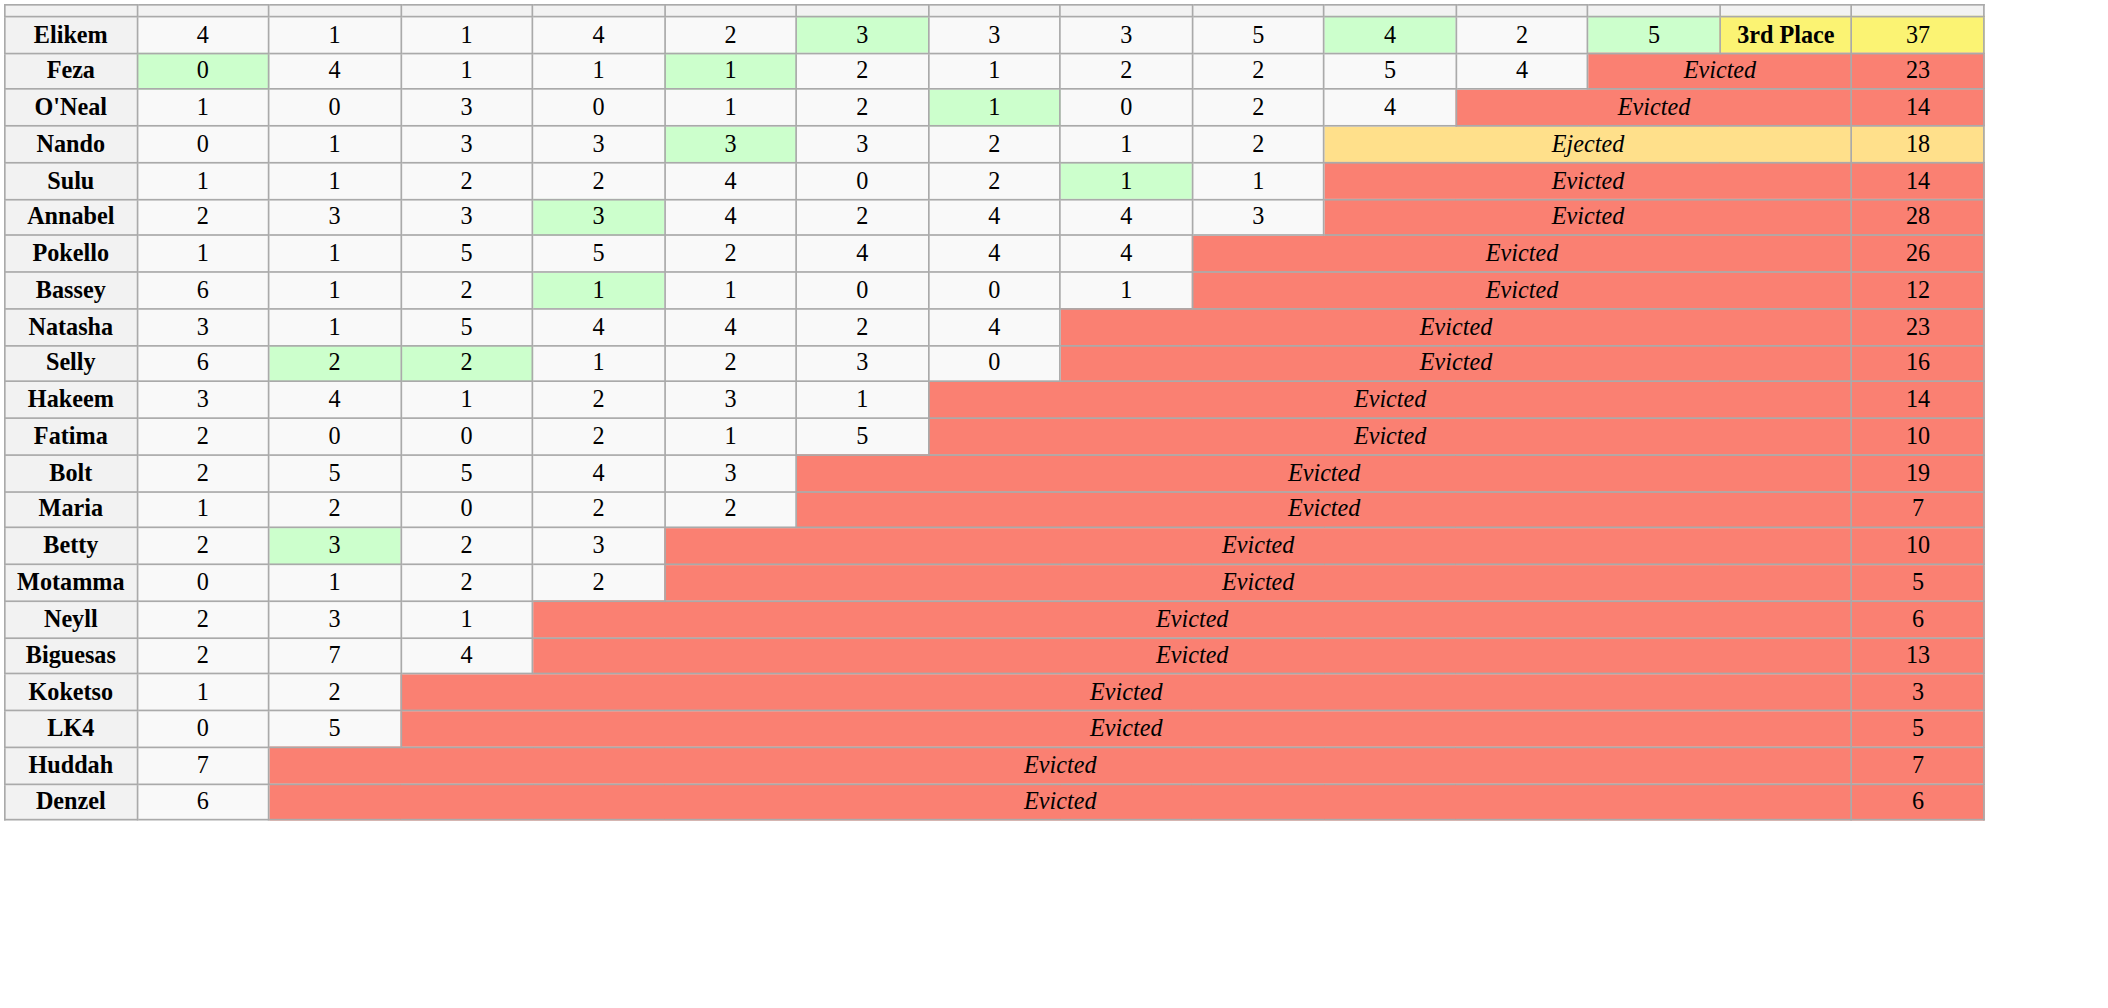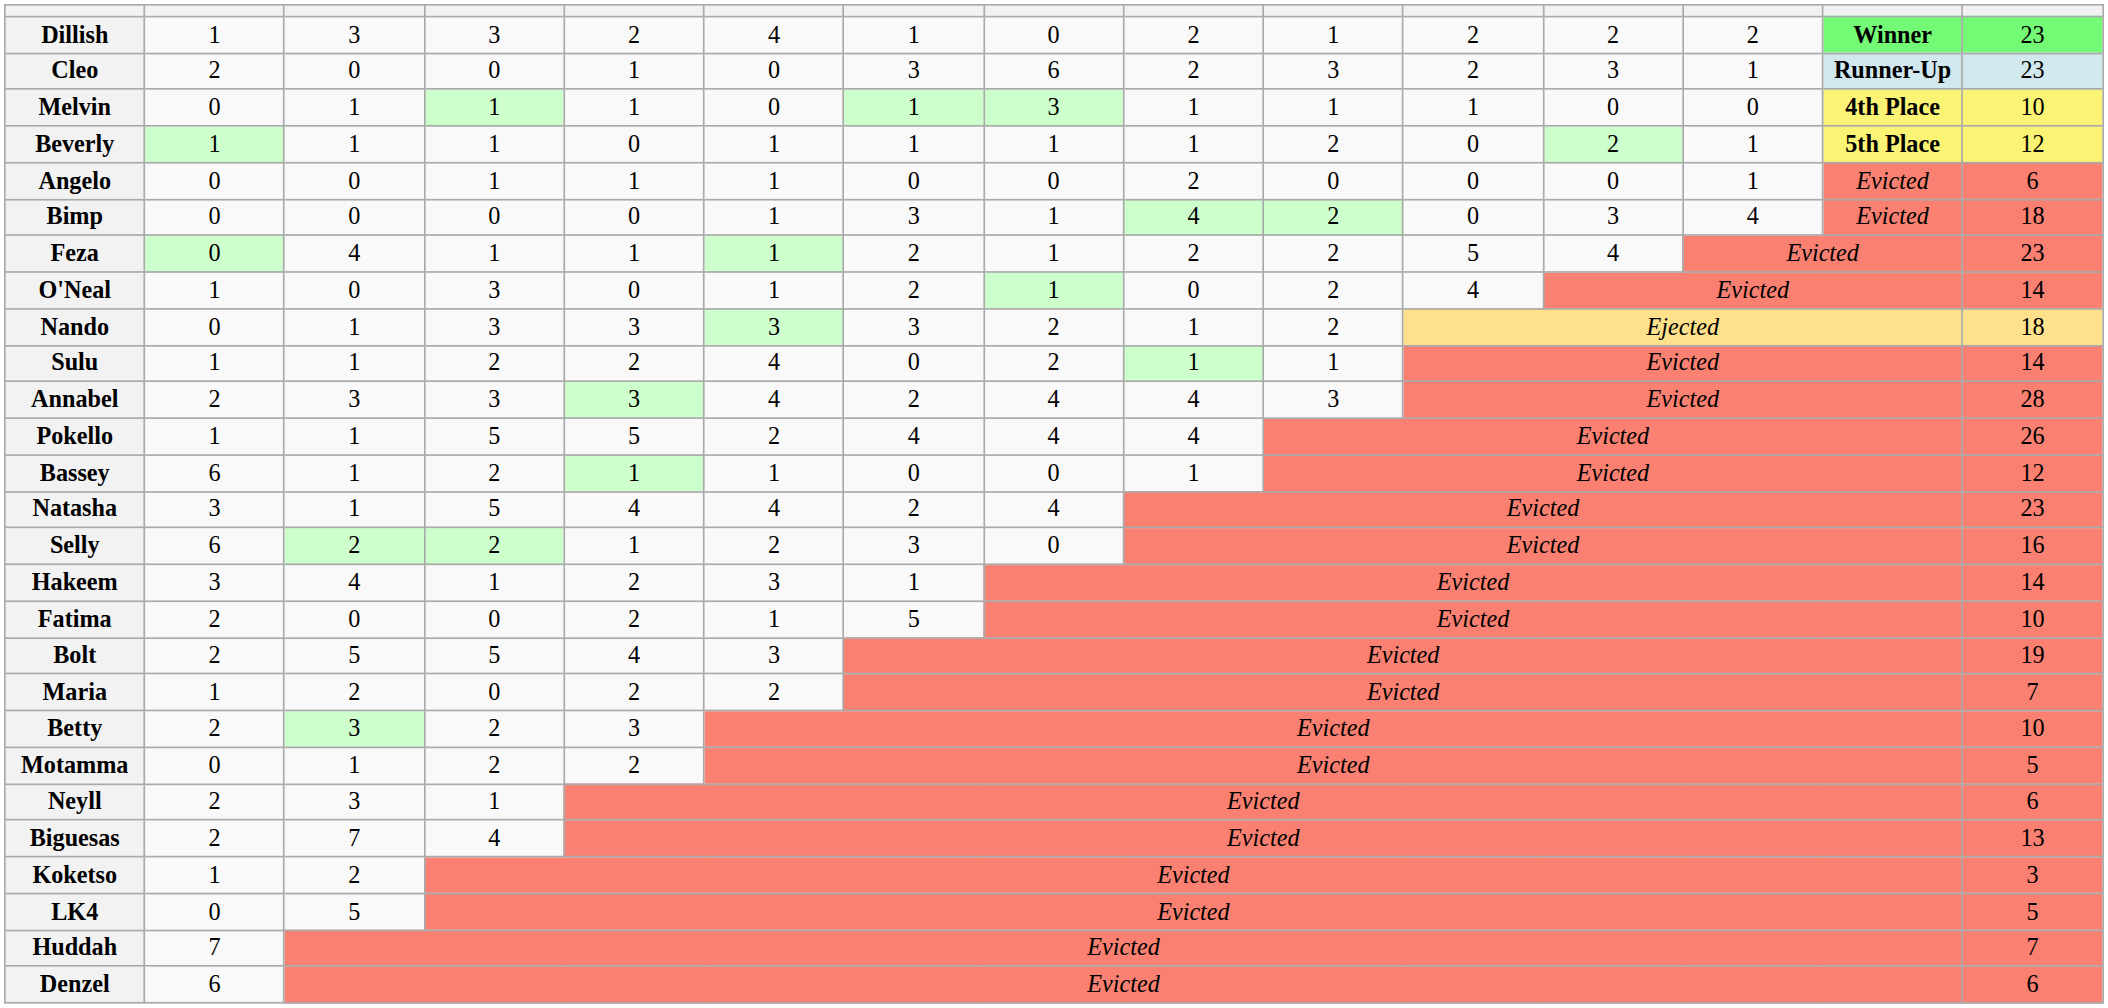 <table class="wikitable" style="text-align:center; font-size:90%; line-height:15px">
 <tr>
 <th style="width: 6%;"></th>
 <th style="width: 6%;"></th>
 <th style="width: 6%;"></th>
 <th style="width: 6%;"></th>
 <th style="width: 6%;"></th>
 <th style="width: 6%;"></th>
 <th style="width: 6%;"></th>
 <th style="width: 6%;"></th>
 <th style="width: 6%;"></th>
 <th style="width: 6%;"></th>
 <th style="width: 6%;"></th>
 <th style="width: 6%;"></th>
 <th style="width: 6%;"></th>
 <th style="width: 6%;"></th>
 <th style="width: 6%;"></th>
 </tr>
 <tr>
-<th>Elikem</th>
+<th>Dillish</th>
+<td><span>1</span></td>
+<td><span>3</span></td>
+<td><span>3</span></td>
+<td><span>2</span></td>
 <td><span>4</span></td>
 <td><span>1</span></td>
+<td><span>0</span></td>
+<td><span>2</span></td>
 <td><span>1</span></td>
+<td><span>2</span></td>
+<td><span>2</span></td>
+<td><span>2</span></td>
+<td style="background:#73FB76; text-align:center;"><strong>Winner</strong></td>
+<td style="background:#73FB76; text-align:center;">23</td>
+</tr>
+<tr>
+<th>Cleo</th>
+<td><span>2</span></td>
+<td><span>0</span></td>
+<td><span>0</span></td>
+<td><span>1</span></td>
+<td><span>0</span></td>
+<td><span>3</span></td>
+<td><span>6</span></td>
+<td><span>2</span></td>
+<td><span>3</span></td>
+<td><span>2</span></td>
+<td><span>3</span></td>
+<td><span>1</span></td>
+<td style="background:#D1E8EF; text-align:center;"><strong>Runner-Up</strong></td>
+<td style="background:#D1E8EF; text-align:center;">23</td>
+</tr>
+<tr>
+<th>Melvin</th>
+<td><span>0</span></td>
+<td><span>1</span></td>
+<td style="background:#CCFFCC; text-align:center"><span>1</span></td>
+<td><span>1</span></td>
+<td><span>0</span></td>
+<td style="background:#CCFFCC; text-align:center"><span>1</span></td>
+<td style="background:#CCFFCC; text-align:center"><span>3</span></td>
+<td><span>1</span></td>
+<td><span>1</span></td>
+<td><span>1</span></td>
+<td><span>0</span></td>
+<td><span>0</span></td>
+<td style="background:#FBF373; text-align:center;"><strong>4th Place</strong></td>
+<td style="background:#FBF373; text-align:center;">10</td>
+</tr>
+<tr>
+<th>Beverly</th>
+<td style="background:#CCFFCC; text-align:center"><span>1</span></td>
+<td><span>1</span></td>
+<td><span>1</span></td>
+<td><span>0</span></td>
+<td><span>1</span></td>
+<td><span>1</span></td>
+<td><span>1</span></td>
+<td><span>1</span></td>
+<td><span>2</span></td>
+<td><span>0</span></td>
+<td style="background:#CCFFCC; text-align:center"><span>2</span></td>
+<td><span>1</span></td>
+<td style="background:#FBF373; text-align:center;"><strong>5th Place</strong></td>
+<td style="background:#FBF373; text-align:center;">12</td>
+</tr>
+<tr>
+<th>Angelo</th>
+<td><span>0</span></td>
+<td><span>0</span></td>
+<td><span>1</span></td>
+<td><span>1</span></td>
+<td><span>1</span></td>
+<td><span>0</span></td>
+<td><span>0</span></td>
+<td><span>2</span></td>
+<td><span>0</span></td>
+<td><span>0</span></td>
+<td><span>0</span></td>
+<td><span>1</span></td>
+<td style="background:#fa8072; text-align:center"><em>Evicted</em></td>
+<td style="background:#fa8072; text-align:center">6</td>
+</tr>
+<tr>
+<th>Bimp</th>
+<td><span>0</span></td>
+<td><span>0</span></td>
+<td><span>0</span></td>
+<td><span>0</span></td>
+<td><span>1</span></td>
+<td><span>3</span></td>
+<td><span>1</span></td>
+<td style="background:#CCFFCC; text-align:center"><span>4</span></td>
+<td style="background:#CCFFCC; text-align:center"><span>2</span></td>
+<td><span>0</span></td>
+<td><span>3</span></td>
 <td><span>4</span></td>
-<td><span>2</span></td>
-<td style="background:#CCFFCC; text-align:center"><span>3</span></td>
-<td><span>3</span></td>
-<td><span>3</span></td>
-<td><span>5</span></td>
-<td style="background:#CCFFCC; text-align:center"><span>4</span></td>
-<td><span>2</span></td>
-<td style="background:#CCFFCC; text-align:center"><span>5</span></td>
-<td style="background:#FBF373; text-align:center;"><strong>3rd Place</strong></td>
-<td style="background:#FBF373; text-align:center;">37</td>
+<td style="background:#fa8072; text-align:center"><em>Evicted</em></td>
+<td style="background:#fa8072; text-align:center">18</td>
 </tr>
 <tr>
 <th>Feza</th>
 <td style="background:#CCFFCC; text-align:center"><span>0</span></td>
 <td><span>4</span></td>
 <td><span>1</span></td>
 <td><span>1</span></td>
 <td style="background:#CCFFCC; text-align:center"><span>1</span></td>
 <td><span>2</span></td>
 <td><span>1</span></td>
 <td><span>2</span></td>
 <td><span>2</span></td>
 <td><span>5</span></td>
 <td><span>4</span></td>
 <td colspan=2 style="background:#fa8072; text-align:center"><em>Evicted</em></td>
 <td style="background:#fa8072; text-align:center">23</td>
 </tr>
 <tr>
 <th>O'Neal</th>
 <td><span>1</span></td>
 <td><span>0</span></td>
 <td><span>3</span></td>
 <td><span>0</span></td>
 <td><span>1</span></td>
 <td><span>2</span></td>
 <td style="background:#CCFFCC; text-align:center"><span>1</span></td>
 <td><span>0</span></td>
 <td><span>2</span></td>
 <td><span>4</span></td>
 <td colspan=3 style="background:#fa8072; text-align:center"><em>Evicted</em></td>
 <td style="background:#fa8072; text-align:center">14</td>
 </tr>
 <tr>
 <th>Nando</th>
 <td><span>0</span></td>
 <td><span>1</span></td>
 <td><span>3</span></td>
 <td><span>3</span></td>
 <td style="background:#CCFFCC; text-align:center"><span>3</span></td>
 <td><span>3</span></td>
 <td><span>2</span></td>
 <td><span>1</span></td>
 <td><span>2</span></td>
 <td colspan=4 style="background:#FFE08B; text-align:center"><em>Ejected</em></td>
 <td style="background:#FFE08B; text-align:center">18</td>
 </tr>
 <tr>
 <th>Sulu</th>
 <td><span>1</span></td>
 <td><span>1</span></td>
 <td><span>2</span></td>
 <td><span>2</span></td>
 <td><span>4</span></td>
 <td><span>0</span></td>
 <td><span>2</span></td>
 <td style="background:#CCFFCC; text-align:center"><span>1</span></td>
 <td><span>1</span></td>
 <td colspan=4 style="background:#fa8072; text-align:center"><em>Evicted</em></td>
 <td style="background:#fa8072; text-align:center">14</td>
 </tr>
 <tr>
 <th>Annabel</th>
 <td><span>2</span></td>
 <td><span>3</span></td>
 <td><span>3</span></td>
 <td style="background:#CCFFCC; text-align:center"><span>3</span></td>
 <td><span>4</span></td>
 <td><span>2</span></td>
 <td><span>4</span></td>
 <td><span>4</span></td>
 <td><span>3</span></td>
 <td colspan=4 style="background:#fa8072; text-align:center"><em>Evicted</em></td>
 <td style="background:#fa8072; text-align:center">28</td>
 </tr>
 <tr>
 <th>Pokello</th>
 <td><span>1</span></td>
 <td><span>1</span></td>
 <td><span>5</span></td>
 <td><span>5</span></td>
 <td><span>2</span></td>
 <td><span>4</span></td>
 <td><span>4</span></td>
 <td><span>4</span></td>
 <td colspan=5 style="background:#fa8072; text-align:center"><em>Evicted</em></td>
 <td style="background:#fa8072; text-align:center">26</td>
 </tr>
 <tr>
 <th>Bassey</th>
 <td><span>6</span></td>
 <td><span>1</span></td>
 <td><span>2</span></td>
 <td style="background:#CCFFCC; text-align:center"><span>1</span></td>
 <td><span>1</span></td>
 <td><span>0</span></td>
 <td><span>0</span></td>
 <td><span>1</span></td>
 <td colspan=5 style="background:#fa8072; text-align:center"><em>Evicted</em></td>
 <td style="background:#fa8072; text-align:center">12</td>
 </tr>
 <tr>
 <th>Natasha</th>
 <td><span>3</span></td>
 <td><span>1</span></td>
 <td><span>5</span></td>
 <td><span>4</span></td>
 <td><span>4</span></td>
 <td><span>2</span></td>
 <td><span>4</span></td>
 <td colspan=6 style="background:#fa8072; text-align:center"><em>Evicted</em></td>
 <td style="background:#fa8072; text-align:center">23</td>
 </tr>
 <tr>
 <th>Selly</th>
 <td><span>6</span></td>
 <td style="background:#CCFFCC; text-align:center"><span>2</span></td>
 <td style="background:#CCFFCC; text-align:center"><span>2</span></td>
 <td><span>1</span></td>
 <td><span>2</span></td>
 <td><span>3</span></td>
 <td><span>0</span></td>
 <td colspan=6 style="background:#fa8072; text-align:center"><em>Evicted</em></td>
 <td style="background:#fa8072; text-align:center">16</td>
 </tr>
 <tr>
 <th>Hakeem</th>
 <td><span>3</span></td>
 <td><span>4</span></td>
 <td><span>1</span></td>
 <td><span>2</span></td>
 <td><span>3</span></td>
 <td><span>1</span></td>
 <td colspan=7 style="background:#fa8072; text-align:center"><em>Evicted</em></td>
 <td style="background:#fa8072; text-align:center">14</td>
 </tr>
 <tr>
 <th>Fatima</th>
 <td><span>2</span></td>
 <td><span>0</span></td>
 <td><span>0</span></td>
 <td><span>2</span></td>
 <td><span>1</span></td>
 <td><span>5</span></td>
 <td colspan=7 style="background:#fa8072; text-align:center"><em>Evicted</em></td>
 <td style="background:#fa8072; text-align:center">10</td>
 </tr>
 <tr>
 <th>Bolt</th>
 <td><span>2</span></td>
 <td><span>5</span></td>
 <td><span>5</span></td>
 <td><span>4</span></td>
 <td><span>3</span></td>
 <td colspan=8 style="background:#fa8072; text-align:center"><em>Evicted</em></td>
 <td style="background:#fa8072; text-align:center">19</td>
 </tr>
 <tr>
 <th>Maria</th>
 <td><span>1</span></td>
 <td><span>2</span></td>
 <td><span>0</span></td>
 <td><span>2</span></td>
 <td><span>2</span></td>
 <td colspan=8 style="background:#fa8072; text-align:center"><em>Evicted</em></td>
 <td style="background:#fa8072; text-align:center">7</td>
 </tr>
 <tr>
 <th>Betty</th>
 <td><span>2</span></td>
 <td style="background:#CCFFCC; text-align:center"><span>3</span></td>
 <td><span>2</span></td>
 <td><span>3</span></td>
 <td colspan=9 style="background:#fa8072; text-align:center"><em>Evicted</em></td>
 <td style="background:#fa8072; text-align:center">10</td>
 </tr>
 <tr>
 <th>Motamma</th>
 <td><span>0</span></td>
 <td><span>1</span></td>
 <td><span>2</span></td>
 <td><span>2</span></td>
 <td colspan=9 style="background:#fa8072; text-align:center"><em>Evicted</em></td>
 <td style="background:#fa8072; text-align:center">5</td>
 </tr>
 <tr>
 <th>Neyll</th>
 <td><span>2</span></td>
 <td><span>3</span></td>
 <td><span>1</span></td>
 <td colspan=10 style="background:#fa8072; text-align:center"><em>Evicted</em></td>
 <td style="background:#fa8072; text-align:center">6</td>
 </tr>
 <tr>
 <th>Biguesas</th>
 <td><span>2</span></td>
 <td><span>7</span></td>
 <td><span>4</span></td>
 <td colspan=10 style="background:#fa8072; text-align:center"><em>Evicted</em></td>
 <td style="background:#fa8072; text-align:center">13</td>
 </tr>
 <tr>
 <th>Koketso</th>
 <td><span>1</span></td>
 <td><span>2</span></td>
 <td colspan=11 style="background:#fa8072; text-align:center"><em>Evicted</em></td>
 <td style="background:#fa8072; text-align:center">3</td>
 </tr>
 <tr>
 <th>LK4</th>
 <td><span>0</span></td>
 <td><span>5</span></td>
 <td colspan=11 style="background:#fa8072; text-align:center"><em>Evicted</em></td>
 <td style="background:#fa8072; text-align:center">5</td>
 </tr>
 <tr>
 <th>Huddah</th>
 <td><span>7</span></td>
 <td colspan=12 style="background:#fa8072; text-align:center"><em>Evicted</em></td>
 <td style="background:#fa8072; text-align:center">7</td>
 </tr>
 <tr>
 <th>Denzel</th>
 <td><span>6</span></td>
 <td colspan=12 style="background:#fa8072; text-align:center"><em>Evicted</em></td>
 <td style="background:#fa8072; text-align:center">6</td>
 </tr>
 </table>
